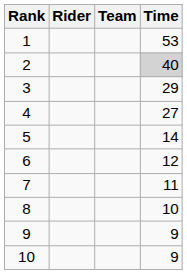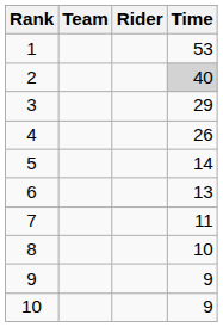 <table class="wikitable">
 <tr>
 <th scope="col">Rank</th>
+<th scope="col">Team</th>
 <th scope="col">Rider</th>
-<th scope="col">Team</th>
 <th scope="col">Time</th>
 </tr>
 <tr>
 <td style="text-align:center;">1</td>
+<td></td>
 <td> </td>
-<td></td>
 <td style="text-align:right;">53</td>
 </tr>
 <tr>
 <td style="text-align:center;">2</td>
+<td></td>
 <td> </td>
-<td></td>
 <td style="background: lightgrey; text-align:right;">40</td>
 </tr>
 <tr>
 <td style="text-align:center;">3</td>
 <td></td>
 <td></td>
 <td style="text-align:right;">29</td>
 </tr>
 <tr>
 <td style="text-align:center;">4</td>
 <td></td>
 <td></td>
-<td style="text-align:right;">27</td>
+<td style="text-align:right;">26</td>
 </tr>
 <tr>
 <td style="text-align:center;">5</td>
 <td></td>
 <td></td>
 <td style="text-align:right;">14</td>
 </tr>
 <tr>
 <td style="text-align:center;">6</td>
 <td></td>
 <td></td>
-<td style="text-align:right;">12</td>
+<td style="text-align:right;">13</td>
 </tr>
 <tr>
 <td style="text-align:center;">7</td>
 <td></td>
 <td></td>
 <td style="text-align:right;">11</td>
 </tr>
 <tr>
 <td style="text-align:center;">8</td>
 <td></td>
 <td></td>
 <td style="text-align:right;">10</td>
 </tr>
 <tr>
 <td style="text-align:center;">9</td>
 <td></td>
 <td></td>
 <td style="text-align:right;">9</td>
 </tr>
 <tr>
 <td style="text-align:center;">10</td>
 <td></td>
 <td></td>
 <td style="text-align:right;">9</td>
 </tr>
 </table>
